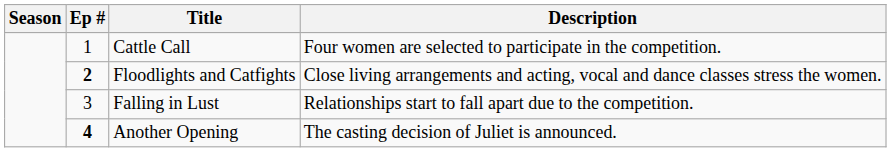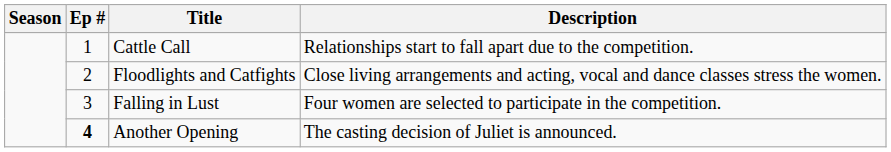 <table class="wikitable">
 <tr>
 <th>Season</th>
 <th>Ep #</th>
 <th>Title</th>
 <th>Description</th>
 </tr>
 <tr>
 <td rowspan="4"></td>
 <td align="center">1</td>
 <td>Cattle Call</td>
-<td>Four women are selected to participate in the competition.</td>
+<td>Relationships start to fall apart due to the competition.</td>
 </tr>
 <tr>
-<td align="center"><strong>2</strong></td>
+<td align="center">2</td>
 <td>Floodlights and Catfights</td>
 <td>Close living arrangements and acting, vocal and dance classes stress the women.</td>
 </tr>
 <tr>
 <td align="center">3</td>
 <td>Falling in Lust</td>
-<td>Relationships start to fall apart due to the competition.</td>
+<td>Four women are selected to participate in the competition.</td>
 </tr>
 <tr>
 <td align="center"><strong>4</strong></td>
 <td>Another Opening</td>
 <td>The casting decision of Juliet is announced.</td>
 </tr>
 </table>
